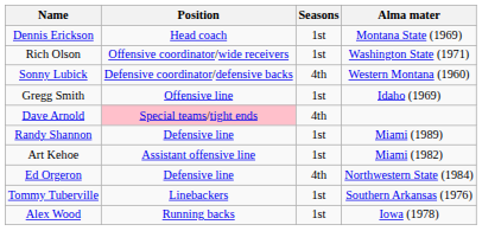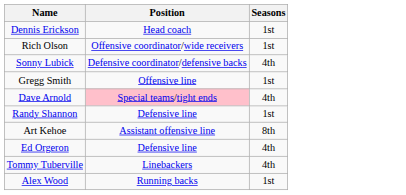 <table class="wikitable" style="font-size:90%;">
 <tr>
 <th>Name</th>
 <th>Position</th>
 <th>Seasons</th>
-<th>Alma mater</th>
 </tr>
 <tr style="text-align:center;">
 <td><a href='#'>Dennis Erickson</a></td>
 <td><a href='#'>Head coach</a></td>
 <td>1st</td>
-<td><a href='#'>Montana State</a> (1969)</td>
 </tr>
 <tr style="text-align:center;">
 <td>Rich Olson</td>
 <td><a href='#'>Offensive coordinator</a>/<a href='#'>wide receivers</a></td>
 <td>1st</td>
-<td><a href='#'>Washington State</a> (1971)</td>
 </tr>
 <tr style="text-align:center;">
 <td><a href='#'>Sonny Lubick</a></td>
 <td><a href='#'>Defensive coordinator</a>/<a href='#'>defensive backs</a></td>
 <td>4th</td>
-<td><a href='#'>Western Montana</a> (1960)</td>
 </tr>
 <tr style="text-align:center;">
 <td>Gregg Smith</td>
 <td><a href='#'>Offensive line</a></td>
 <td>1st</td>
-<td><a href='#'>Idaho</a> (1969)</td>
 </tr>
 <tr style="text-align:center;">
 <td><a href='#'>Dave Arnold</a></td>
 <td style="background: pink;"><a href='#'>Special teams</a>/<a href='#'>tight ends</a></td>
 <td>4th</td>
-<td></td>
 </tr>
 <tr style="text-align:center;">
 <td><a href='#'>Randy Shannon</a></td>
 <td><a href='#'>Defensive line</a></td>
 <td>1st</td>
-<td><a href='#'>Miami</a> (1989)</td>
 </tr>
 <tr style="text-align:center;">
 <td>Art Kehoe</td>
 <td><a href='#'>Assistant offensive line</a></td>
-<td>1st</td>
-<td><a href='#'>Miami</a> (1982)</td>
+<td>8th</td>
 </tr>
 <tr style="text-align:center;">
 <td><a href='#'>Ed Orgeron</a></td>
 <td><a href='#'>Defensive line</a></td>
 <td>4th</td>
-<td><a href='#'>Northwestern State</a> (1984)</td>
 </tr>
 <tr style="text-align:center;">
 <td><a href='#'>Tommy Tuberville</a></td>
 <td><a href='#'>Linebackers</a></td>
-<td>1st</td>
-<td><a href='#'>Southern Arkansas</a> (1976)</td>
+<td>4th</td>
 </tr>
 <tr style="text-align:center;">
 <td><a href='#'>Alex Wood</a></td>
 <td><a href='#'>Running backs</a></td>
 <td>1st</td>
-<td><a href='#'>Iowa</a> (1978)</td>
 </tr>
 </table>
